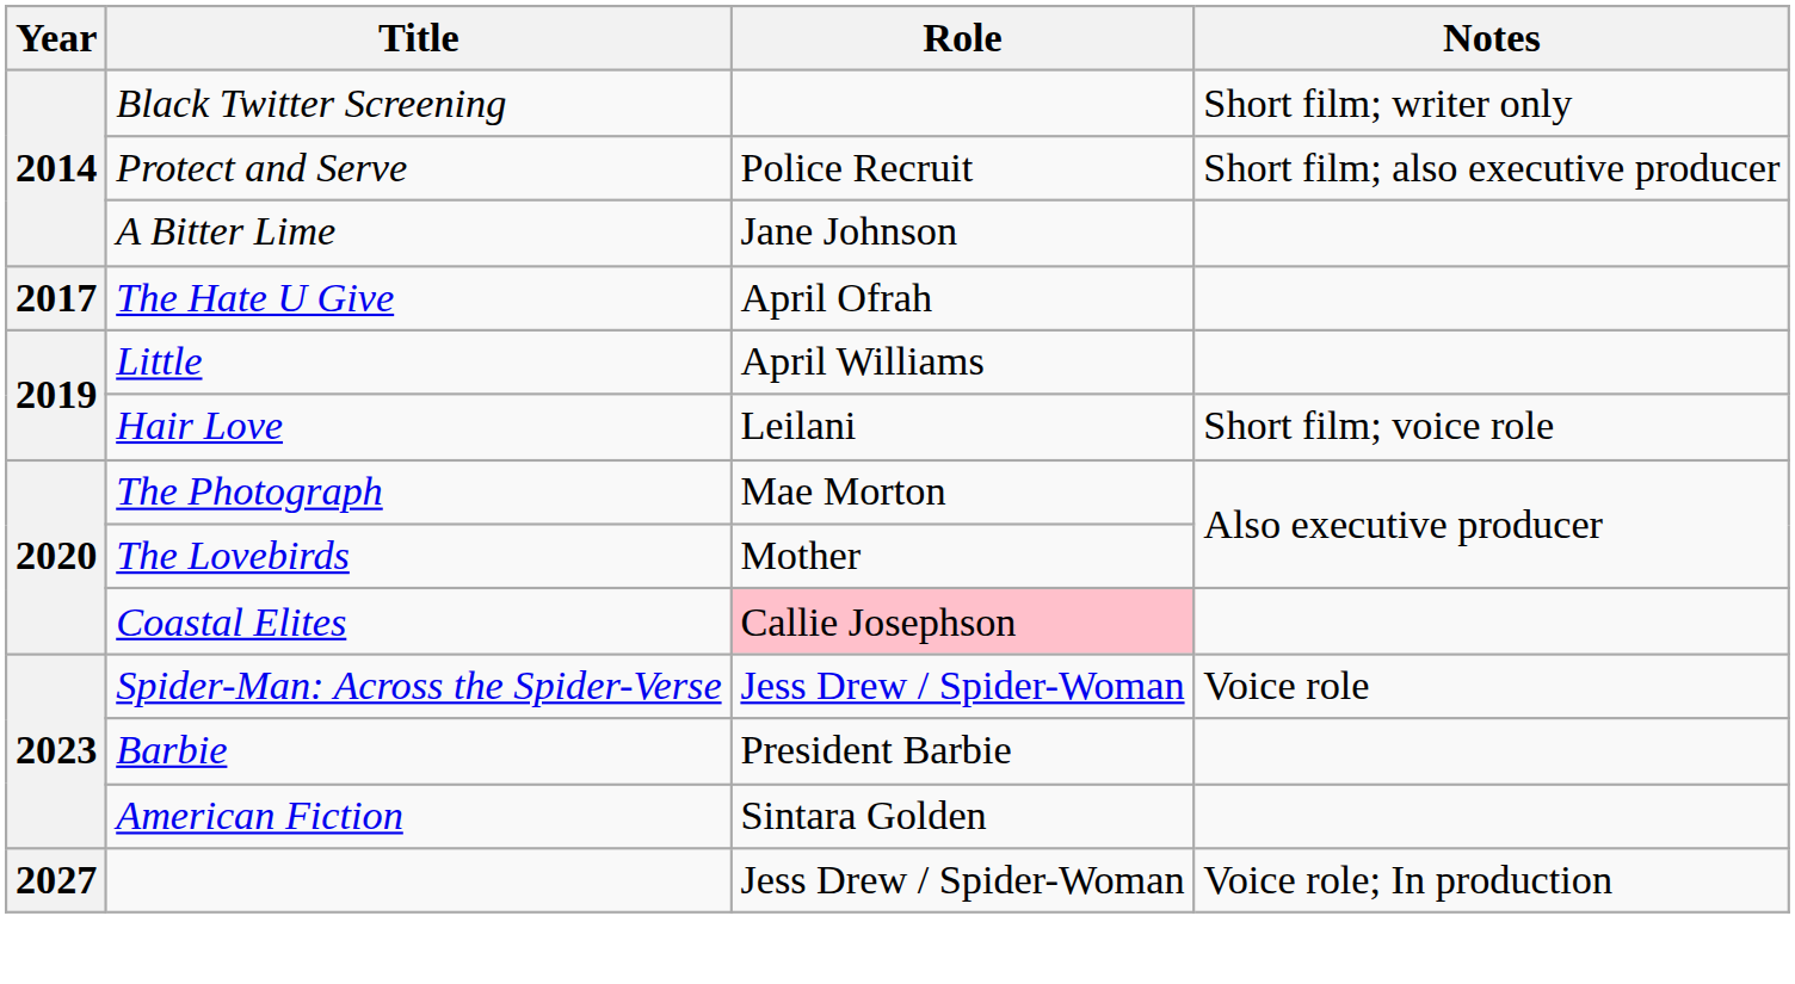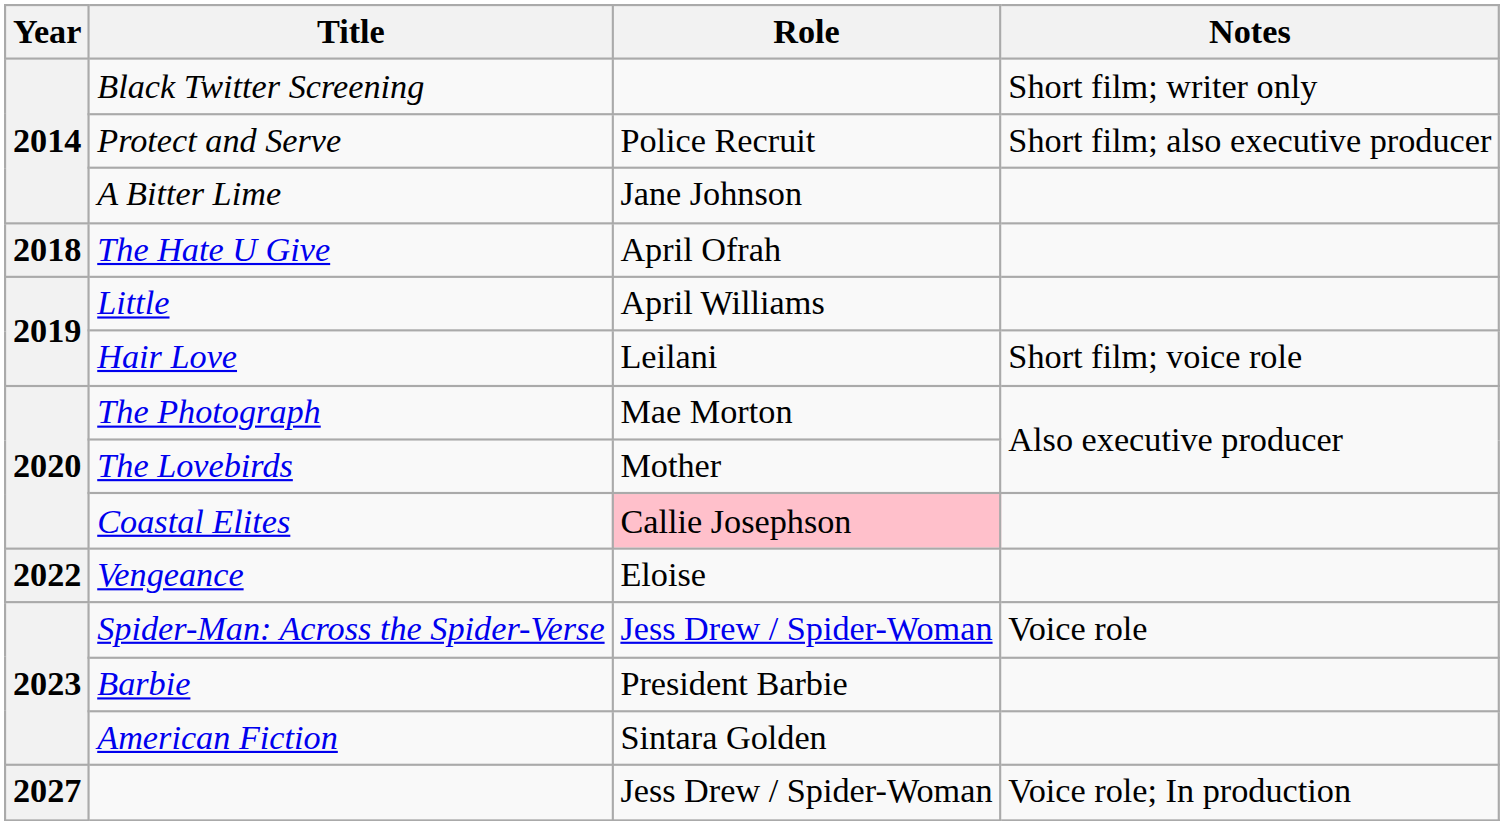 <table class="wikitable plainrowheaders sortable" style="margin-right: 0;">
 <tr>
 <th scope="col">Year</th>
 <th scope="col">Title</th>
 <th scope="col">Role</th>
 <th scope="col" class="unsortable">Notes</th>
 </tr>
 <tr>
 <th rowspan="3" scope="row">2014</th>
 <td><em>Black Twitter Screening</em></td>
 <td></td>
 <td>Short film; writer only</td>
 </tr>
 <tr>
 <td><em>Protect and Serve</em></td>
 <td>Police Recruit</td>
 <td>Short film; also executive producer</td>
 </tr>
 <tr>
 <td><em>A Bitter Lime</em></td>
 <td>Jane Johnson</td>
 <td></td>
 </tr>
 <tr>
-<th scope="row">2017</th>
+<th scope="row">2018</th>
 <td><em><a href='#'>The Hate U Give</a></em></td>
 <td>April Ofrah</td>
 <td></td>
 </tr>
 <tr>
 <th rowspan="2" scope="row">2019</th>
 <td><em><a href='#'>Little</a></em></td>
 <td>April Williams</td>
 <td></td>
 </tr>
 <tr>
 <td><em><a href='#'>Hair Love</a></em></td>
 <td>Leilani</td>
 <td>Short film; voice role</td>
 </tr>
 <tr>
 <th rowspan="3" scope="row">2020</th>
 <td><em><a href='#'>The Photograph</a></em></td>
 <td>Mae Morton</td>
 <td rowspan="2">Also executive producer</td>
 </tr>
 <tr>
 <td><em><a href='#'>The Lovebirds</a></em></td>
 <td>Mother</td>
 </tr>
 <tr>
 <td><em><a href='#'>Coastal Elites</a></em></td>
 <td style="background: pink;">Callie Josephson</td>
 <td></td>
 </tr>
 <tr>
+<th scope="row">2022</th>
+<td><em><a href='#'>Vengeance</a></em></td>
+<td>Eloise</td>
+<td></td>
+</tr>
+<tr>
 <th rowspan="3" scope="row">2023</th>
 <td><em><a href='#'>Spider-Man: Across the Spider-Verse</a></em></td>
 <td><a href='#'>Jess Drew / Spider-Woman</a></td>
 <td>Voice role</td>
 </tr>
 <tr>
 <td><em><a href='#'>Barbie</a></em></td>
 <td>President Barbie</td>
 <td></td>
 </tr>
 <tr>
 <td><em><a href='#'>American Fiction</a></em></td>
 <td>Sintara Golden</td>
 <td></td>
 </tr>
 <tr>
 <th scope="row">2027</th>
 <td></td>
 <td>Jess Drew / Spider-Woman</td>
 <td>Voice role; In production</td>
 </tr>
 </table>
